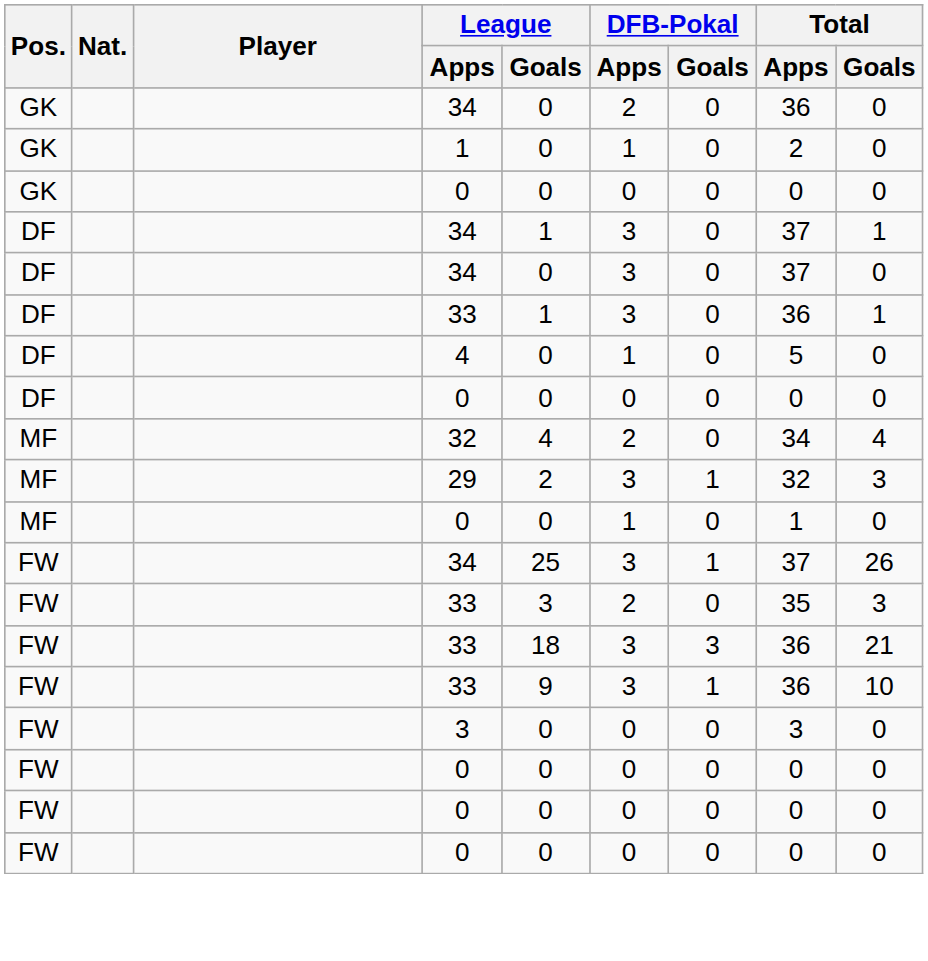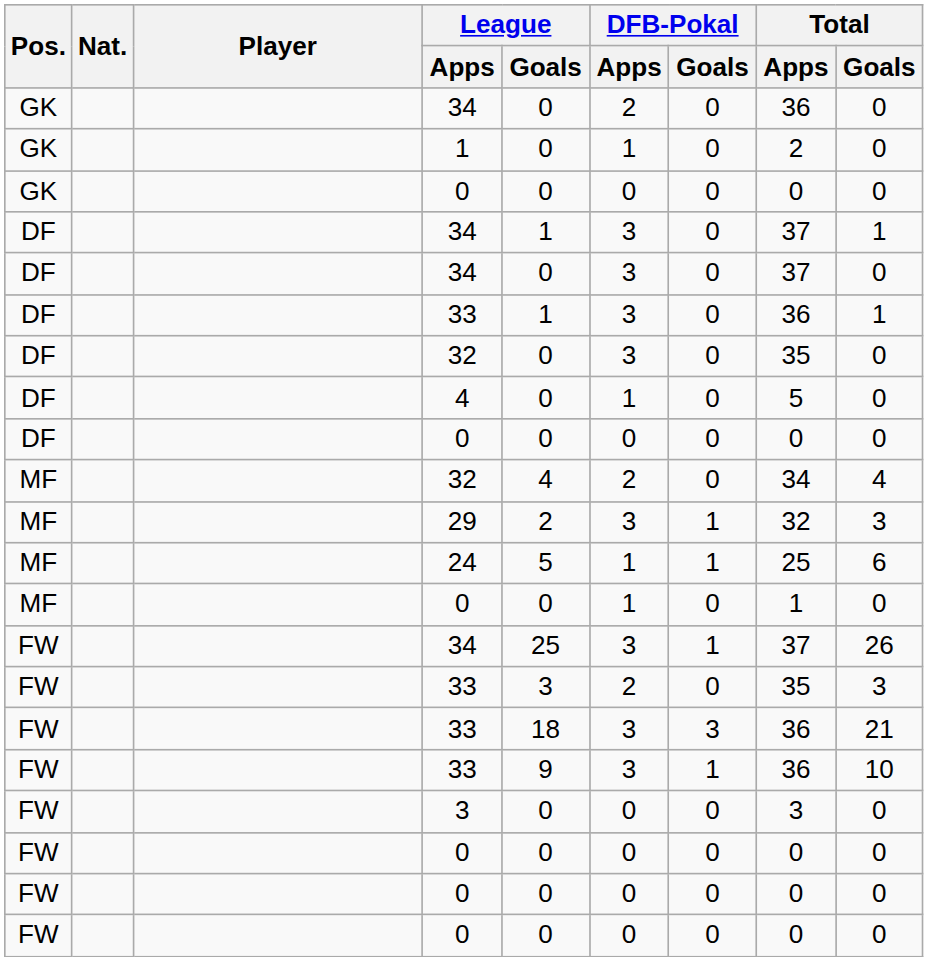 <table class="wikitable sortable" style="text-align: center">
 <tr>
 <th rowspan="2" width="30">Pos.</th>
 <th class="unsortable" rowspan="2" width="30">Nat.</th>
 <th rowspan="2" width="170">Player</th>
 <th class="unsortable" colspan="2" width="95"><a href='#'>League</a></th>
 <th class="unsortable" colspan="2" width="95"><a href='#'>DFB-Pokal</a></th>
 <th class="unsortable" colspan="2" width="95">Total</th>
 </tr>
 <tr>
 <th>Apps</th>
 <th>Goals</th>
 <th>Apps</th>
 <th>Goals</th>
 <th>Apps</th>
 <th>Goals</th>
 </tr>
 <tr>
 <td>GK</td>
 <td></td>
 <td align="left"></td>
 <td>34</td>
 <td>0</td>
 <td>2</td>
 <td>0</td>
 <td>36</td>
 <td>0</td>
 </tr>
 <tr>
 <td>GK</td>
 <td></td>
 <td align="left"></td>
 <td>1</td>
 <td>0</td>
 <td>1</td>
 <td>0</td>
 <td>2</td>
 <td>0</td>
 </tr>
 <tr>
 <td>GK</td>
 <td></td>
 <td align="left"></td>
 <td>0</td>
 <td>0</td>
 <td>0</td>
 <td>0</td>
 <td>0</td>
 <td>0</td>
 </tr>
 <tr>
 <td>DF</td>
 <td></td>
 <td align="left"></td>
 <td>34</td>
 <td>1</td>
 <td>3</td>
 <td>0</td>
 <td>37</td>
 <td>1</td>
 </tr>
 <tr>
 <td>DF</td>
 <td></td>
 <td align="left"></td>
 <td>34</td>
 <td>0</td>
 <td>3</td>
 <td>0</td>
 <td>37</td>
 <td>0</td>
 </tr>
 <tr>
 <td>DF</td>
 <td></td>
 <td align="left"></td>
 <td>33</td>
 <td>1</td>
 <td>3</td>
 <td>0</td>
 <td>36</td>
 <td>1</td>
 </tr>
 <tr>
 <td>DF</td>
 <td></td>
 <td align="left"></td>
+<td>32</td>
+<td>0</td>
+<td>3</td>
+<td>0</td>
+<td>35</td>
+<td>0</td>
+</tr>
+<tr>
+<td>DF</td>
+<td></td>
+<td align="left"></td>
 <td>4</td>
 <td>0</td>
 <td>1</td>
 <td>0</td>
 <td>5</td>
 <td>0</td>
 </tr>
 <tr>
 <td>DF</td>
 <td></td>
 <td align="left"></td>
 <td>0</td>
 <td>0</td>
 <td>0</td>
 <td>0</td>
 <td>0</td>
 <td>0</td>
 </tr>
 <tr>
 <td>MF</td>
 <td></td>
 <td align="left"></td>
 <td>32</td>
 <td>4</td>
 <td>2</td>
 <td>0</td>
 <td>34</td>
 <td>4</td>
 </tr>
 <tr>
 <td>MF</td>
 <td></td>
 <td align="left"></td>
 <td>29</td>
 <td>2</td>
 <td>3</td>
 <td>1</td>
 <td>32</td>
 <td>3</td>
+</tr>
+<tr>
+<td>MF</td>
+<td></td>
+<td align="left"></td>
+<td>24</td>
+<td>5</td>
+<td>1</td>
+<td>1</td>
+<td>25</td>
+<td>6</td>
 </tr>
 <tr>
 <td>MF</td>
 <td></td>
 <td align="left"></td>
 <td>0</td>
 <td>0</td>
 <td>1</td>
 <td>0</td>
 <td>1</td>
 <td>0</td>
 </tr>
 <tr>
 <td>FW</td>
 <td></td>
 <td align="left"></td>
 <td>34</td>
 <td>25</td>
 <td>3</td>
 <td>1</td>
 <td>37</td>
 <td>26</td>
 </tr>
 <tr>
 <td>FW</td>
 <td></td>
 <td align="left"></td>
 <td>33</td>
 <td>3</td>
 <td>2</td>
 <td>0</td>
 <td>35</td>
 <td>3</td>
 </tr>
 <tr>
 <td>FW</td>
 <td></td>
 <td align="left"></td>
 <td>33</td>
 <td>18</td>
 <td>3</td>
 <td>3</td>
 <td>36</td>
 <td>21</td>
 </tr>
 <tr>
 <td>FW</td>
 <td></td>
 <td align="left"></td>
 <td>33</td>
 <td>9</td>
 <td>3</td>
 <td>1</td>
 <td>36</td>
 <td>10</td>
 </tr>
 <tr>
 <td>FW</td>
 <td></td>
 <td align="left"></td>
 <td>3</td>
 <td>0</td>
 <td>0</td>
 <td>0</td>
 <td>3</td>
 <td>0</td>
 </tr>
 <tr>
 <td>FW</td>
 <td></td>
 <td align="left"></td>
 <td>0</td>
 <td>0</td>
 <td>0</td>
 <td>0</td>
 <td>0</td>
 <td>0</td>
 </tr>
 <tr>
 <td>FW</td>
 <td></td>
 <td align="left"></td>
 <td>0</td>
 <td>0</td>
 <td>0</td>
 <td>0</td>
 <td>0</td>
 <td>0</td>
 </tr>
 <tr>
 <td>FW</td>
 <td></td>
 <td align="left"></td>
 <td>0</td>
 <td>0</td>
 <td>0</td>
 <td>0</td>
 <td>0</td>
 <td>0</td>
 </tr>
 </table>
